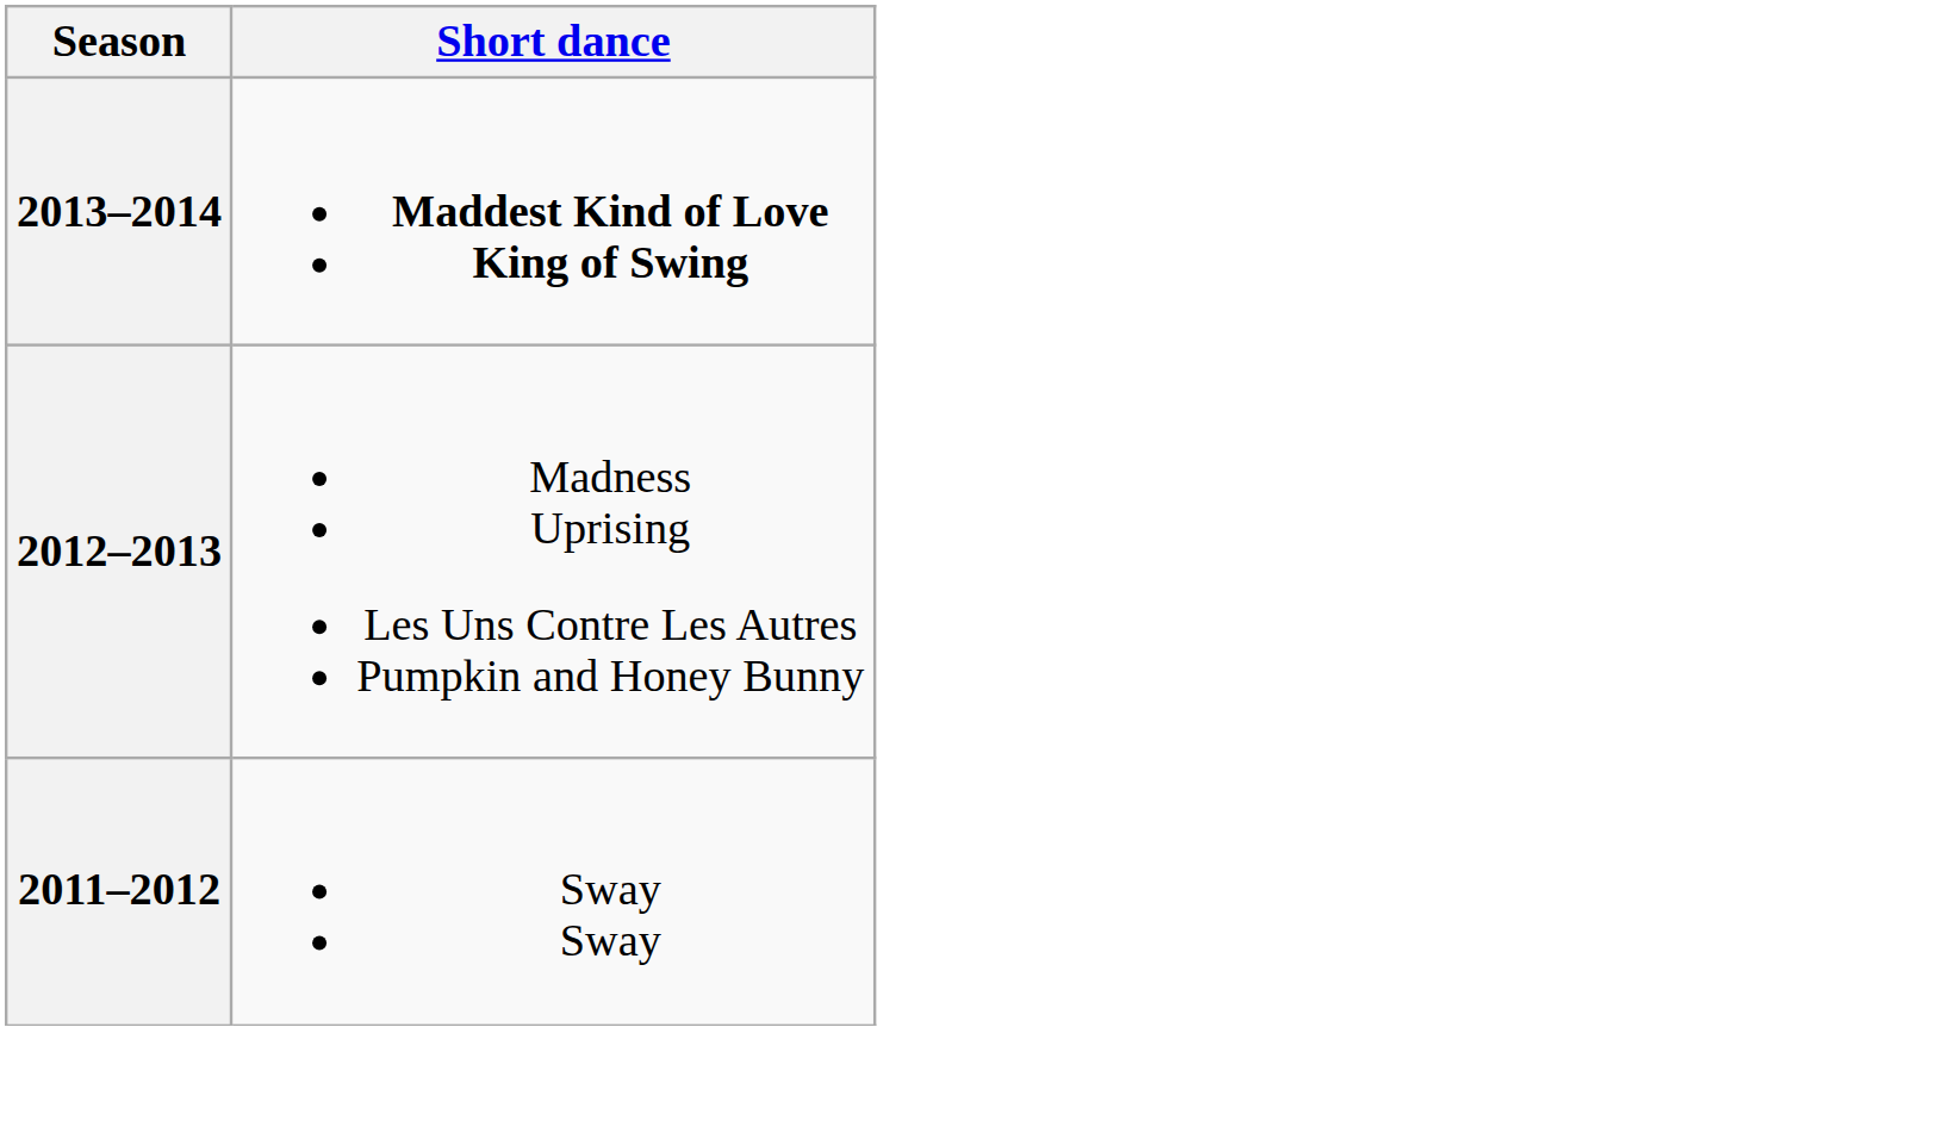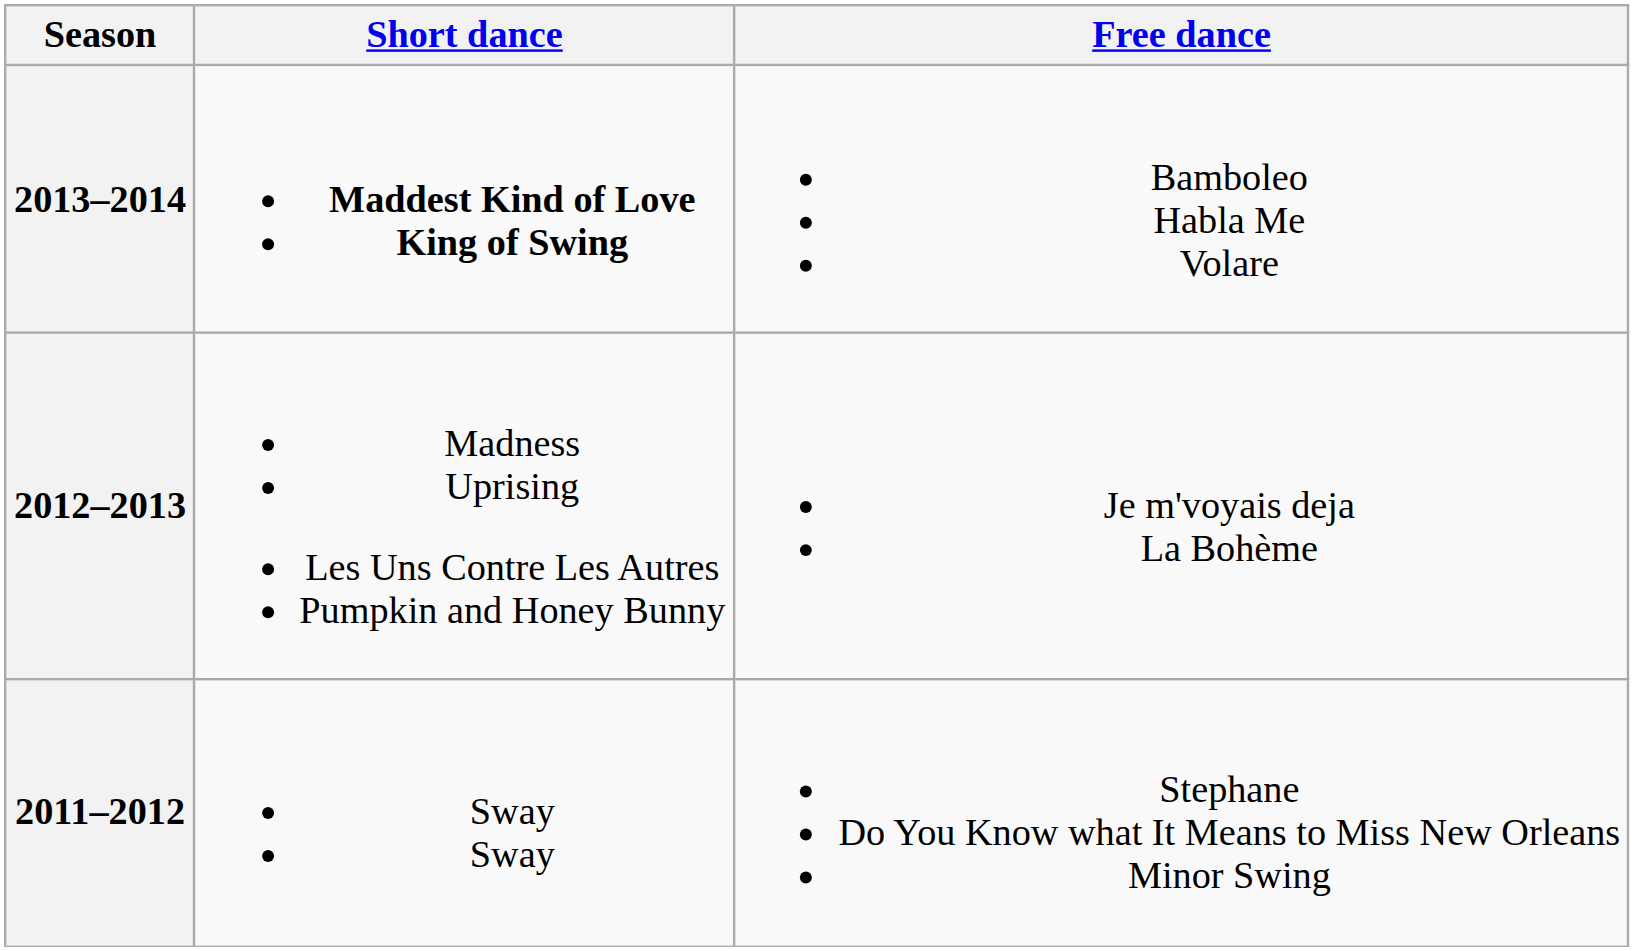 <table class=wikitable style=text-align:center>
 <tr>
 <th>Season</th>
 <th><a href='#'>Short dance</a></th>
+<th><a href='#'>Free dance</a></th>
 </tr>
 <tr>
 <th>2013–2014 <br> </th>
 <td><strong><br><ul><li>Maddest Kind of Love <br></li><li>King of Swing <br></li></ul></strong></td>
+<td><br><ul><li>Bamboleo</li><li>Habla Me</li><li>Volare <br></li></ul></td>
 </tr>
 <tr>
 <th>2012–2013 <br> </th>
 <td><br><ul><li>Madness <br></li><li>Uprising <br></li></ul><ul><li>Les Uns Contre Les Autres <br></li><li>Pumpkin and Honey Bunny <br></li></ul></td>
+<td><br><ul><li>Je m'voyais deja <br></li><li>La Bohème <br></li></ul></td>
 </tr>
 <tr>
 <th>2011–2012 <br> </th>
 <td><br><ul><li>Sway <br></li><li>Sway <br></li></ul></td>
+<td><br><ul><li>Stephane <br></li><li>Do You Know what It Means to Miss New Orleans <br></li><li>Minor Swing <br></li></ul></td>
 </tr>
 </table>
